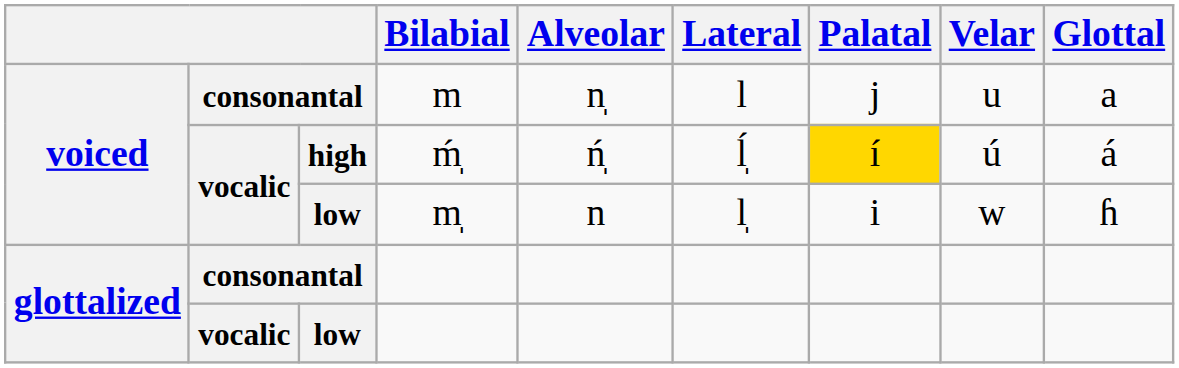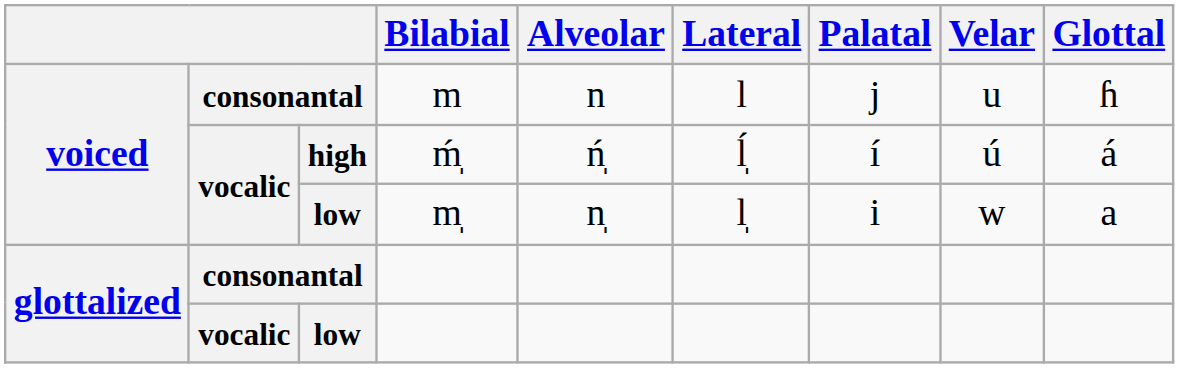 <table class="wikitable" style="text-align:center">
 <tr>
 <th colspan="3"></th>
 <th><a href='#'>Bilabial</a></th>
 <th><a href='#'>Alveolar</a></th>
 <th><a href='#'>Lateral</a></th>
 <th><a href='#'>Palatal</a></th>
 <th><a href='#'>Velar</a></th>
 <th><a href='#'>Glottal</a></th>
 </tr>
 <tr>
 <th rowspan="3"><a href='#'>voiced</a></th>
 <th colspan="2"><small>consonantal</small></th>
 <td>m </td>
-<td>n̩ </td>
+<td>n </td>
 <td>l </td>
 <td>j </td>
 <td>u </td>
-<td>a </td>
+<td>ɦ </td>
 </tr>
 <tr>
 <th rowspan="2"><small>vocalic</small></th>
 <th><small>high</small></th>
 <td>ḿ̩ </td>
 <td>ń̩ </td>
 <td>ĺ̩ </td>
-<td style="background: gold;">í </td>
+<td>í </td>
 <td>ú </td>
 <td>á </td>
 </tr>
 <tr>
 <th><small>low</small></th>
 <td>m̩ </td>
-<td>n </td>
+<td>n̩ </td>
 <td>l̩ </td>
 <td>i </td>
 <td>w </td>
-<td>ɦ </td>
+<td>a </td>
 </tr>
 <tr>
 <th rowspan="2"><a href='#'>glottalized</a></th>
 <th colspan="2"><small>consonantal</small></th>
 <td> </td>
 <td> </td>
 <td> </td>
 <td> </td>
 <td> </td>
 <td> </td>
 </tr>
 <tr>
 <th><small>vocalic</small></th>
 <th><small>low</small></th>
 <td> </td>
 <td> </td>
 <td> </td>
 <td> </td>
 <td> </td>
 <td> </td>
 </tr>
 </table>
